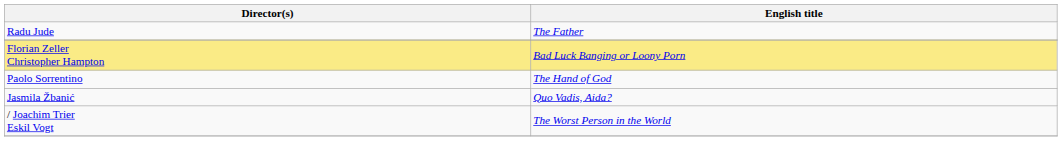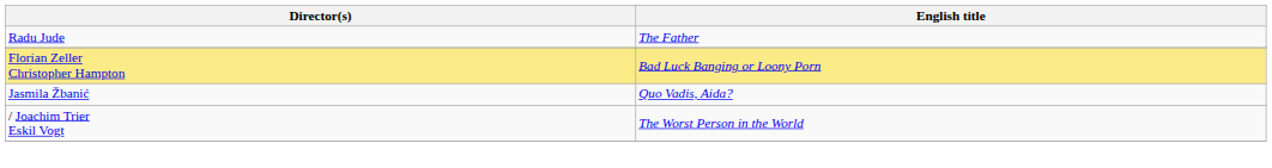 <table class="wikitable" width="95%" cellpadding="5">
 <tr>
 <th width="25%">Director(s)</th>
 <th width="25%">English title</th>
 </tr>
 <tr>
 <td> <a href='#'>Radu Jude</a></td>
 <td><em><a href='#'>The Father</a></em></td>
 </tr>
 <tr>
 </tr>
 <tr style="background:#FAEB86">
 <td> <a href='#'>Florian Zeller</a><br>  <a href='#'>Christopher Hampton</a></td>
 <td><em><a href='#'>Bad Luck Banging or Loony Porn</a></em></td>
 </tr>
 <tr>
-<td> <a href='#'>Paolo Sorrentino</a></td>
-<td><em><a href='#'>The Hand of God</a></em></td>
-</tr>
-<tr>
 <td> <a href='#'>Jasmila Žbanić</a></td>
 <td><em><a href='#'>Quo Vadis, Aida?</a></em></td>
 </tr>
 <tr>
 <td> /  <a href='#'>Joachim Trier</a><br>  <a href='#'>Eskil Vogt</a></td>
 <td><em><a href='#'>The Worst Person in the World</a></em></td>
 </tr>
 <tr>
 </tr>
 </table>
